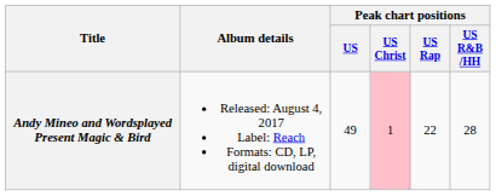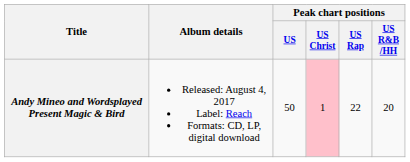 <table class="wikitable plainrowheaders" style="text-align:center">
 <tr>
 <th scope="col" rowspan="2">Title</th>
 <th scope="col" rowspan="2">Album details</th>
 <th scope="col" colspan="4">Peak chart positions</th>
 </tr>
 <tr>
 <th scope="col" style="width:3em;font-size:90%;"><a href='#'>US</a><br></th>
 <th scope="col" style="width:3em;font-size:90%;"><a href='#'>US<br>Christ</a><br></th>
 <th scope="col" style="width:3em;font-size:90%;"><a href='#'>US<br>Rap</a><br></th>
 <th scope="col" style="width:3em;font-size:90%;"><a href='#'>US<br>R&B<br>/HH</a><br></th>
 </tr>
 <tr>
 <th scope="row"><em>Andy Mineo and Wordsplayed Present Magic & Bird</em><br></th>
 <td><br><ul><li>Released: August 4, 2017</li><li>Label: <a href='#'>Reach</a></li><li>Formats: CD, LP, digital download</li></ul></td>
-<td>49</td>
+<td>50</td>
 <td style="background: pink;">1</td>
 <td>22</td>
-<td>28</td>
+<td>20</td>
 </tr>
 </table>
